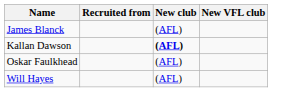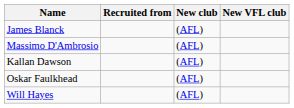 <table class="wikitable sortable">
 <tr>
 <th>Name</th>
 <th>Recruited from</th>
 <th>New club</th>
 <th>New VFL club</th>
 </tr>
 <tr>
 <td><a href='#'>James Blanck</a></td>
 <td></td>
 <td> (<a href='#'>AFL</a>)</td>
 <td></td>
 </tr>
 <tr>
+<td><a href='#'>Massimo D'Ambrosio</a></td>
+<td></td>
+<td> (<a href='#'>AFL</a>)</td>
+<td></td>
+</tr>
+<tr>
 <td>Kallan Dawson</td>
 <td></td>
-<td><strong> (<a href='#'>AFL</a>)</strong></td>
+<td> (<a href='#'>AFL</a>)</td>
 <td></td>
 </tr>
 <tr>
 <td>Oskar Faulkhead</td>
 <td></td>
 <td> (<a href='#'>AFL</a>)</td>
 <td></td>
 </tr>
 <tr>
 <td><a href='#'>Will Hayes</a></td>
 <td></td>
 <td> (<a href='#'>AFL</a>)</td>
 <td></td>
 </tr>
 </table>
